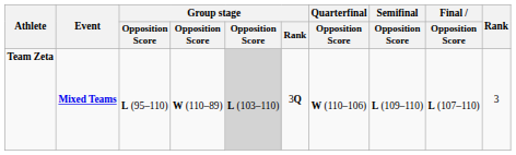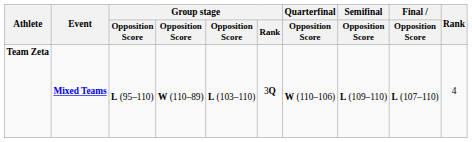 <table class="wikitable" style="font-size:90%">
 <tr>
 <th rowspan=2>Athlete</th>
 <th rowspan=2>Event</th>
 <th colspan=4>Group stage</th>
 <th>Quarterfinal</th>
 <th>Semifinal</th>
 <th>Final / </th>
 <th rowspan=2>Rank</th>
 </tr>
 <tr style="font-size:95%">
 <th>Opposition<br>Score</th>
 <th>Opposition<br>Score</th>
 <th>Opposition<br>Score</th>
 <th>Rank</th>
 <th>Opposition<br>Score</th>
 <th>Opposition<br>Score</th>
 <th>Opposition<br>Score</th>
 </tr>
 <tr align=center>
 <td align=left><strong>Team Zeta</strong> <br><br><br><br><br><br><br><br></td>
 <td align=left><strong><a href='#'>Mixed Teams</a></strong></td>
 <td><br><strong>L</strong> (95–110)</td>
 <td><br><strong>W</strong> (110–89)</td>
-<td style="background: lightgrey;"><br><strong>L</strong> (103–110)</td>
+<td><br><strong>L</strong> (103–110)</td>
 <td>3<strong>Q</strong></td>
 <td><br><strong>W</strong> (110–106)</td>
 <td><br><strong>L</strong> (109–110)</td>
 <td><br><strong>L</strong> (107–110)</td>
-<td>3</td>
+<td>4</td>
 </tr>
 </table>
